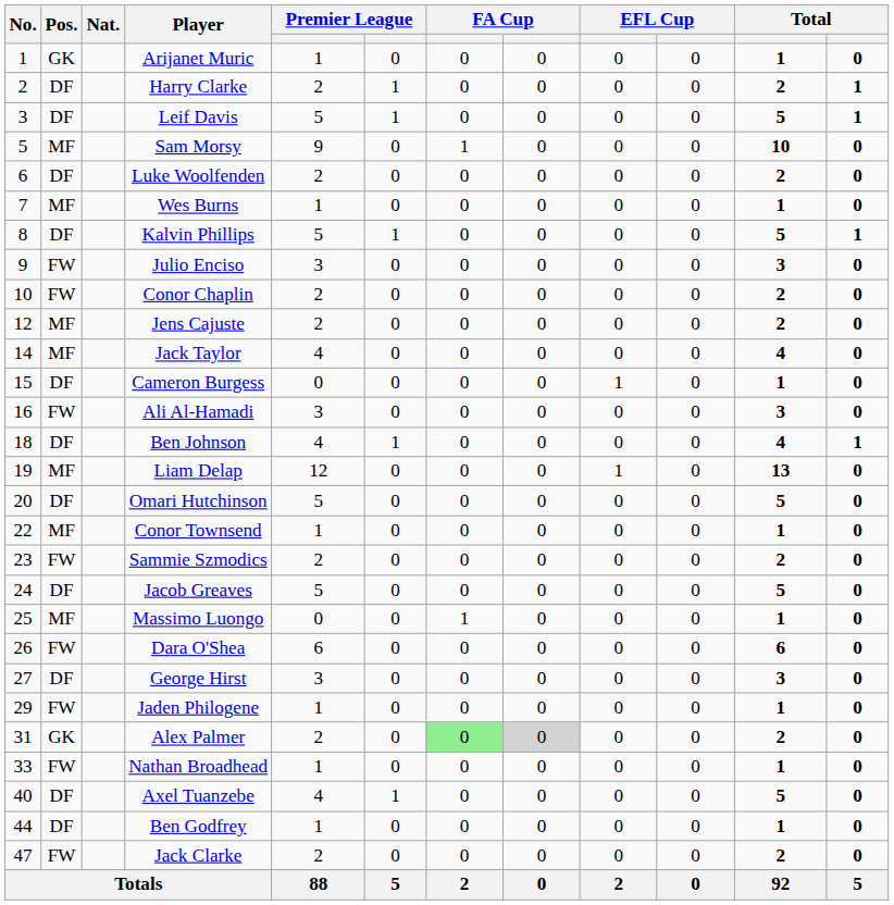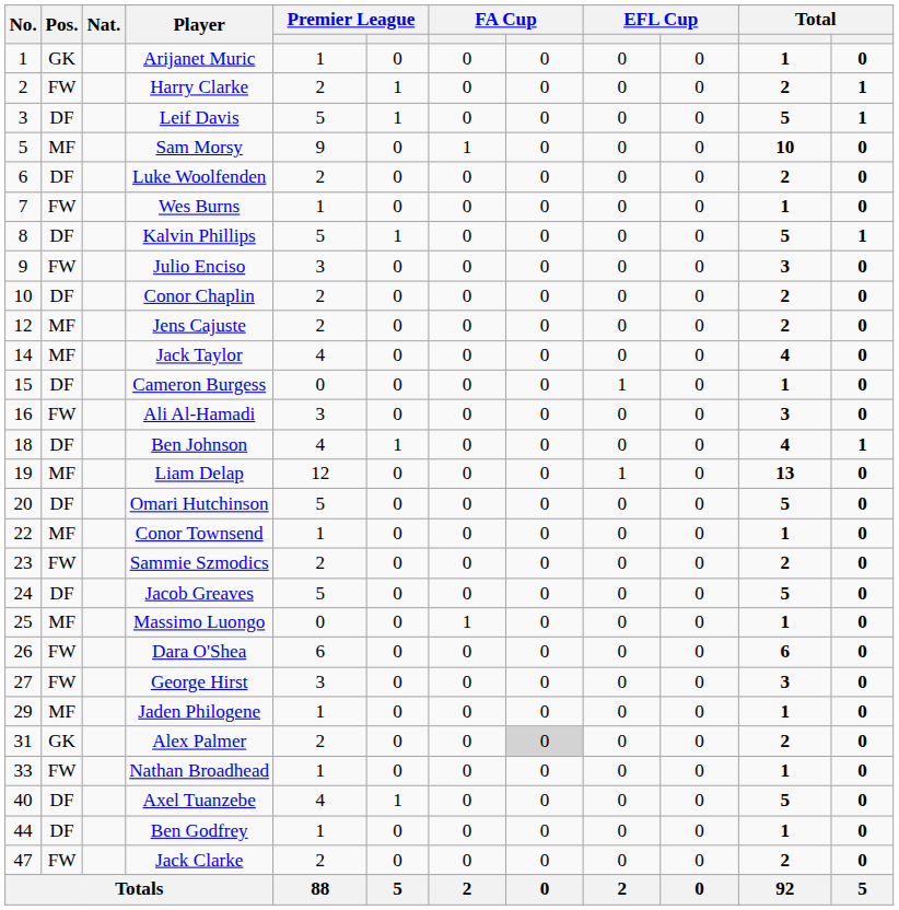 <table class="wikitable sortable" style="text-align: center;">
 <tr>
 <th rowspan="2">No.</th>
 <th rowspan="2">Pos.</th>
 <th rowspan="2">Nat.</th>
 <th rowspan="2">Player</th>
 <th colspan="2" width=125><a href='#'>Premier League</a></th>
 <th colspan="2" width=125><a href='#'>FA Cup</a></th>
 <th colspan="2" width=125><a href='#'>EFL Cup</a></th>
 <th colspan="2" width=125>Total</th>
 </tr>
 <tr>
 <th></th>
 <th></th>
 <th></th>
 <th></th>
 <th></th>
 <th></th>
 <th></th>
 <th></th>
 </tr>
 <tr>
 <td>1</td>
 <td>GK</td>
 <td align="center"></td>
 <td><a href='#'>Arijanet Muric</a></td>
 <td>1</td>
 <td>0</td>
 <td>0</td>
 <td>0</td>
 <td>0</td>
 <td>0</td>
 <td><strong>1</strong></td>
 <td><strong>0</strong></td>
 </tr>
 <tr>
 <td>2</td>
-<td>DF</td>
+<td>FW</td>
 <td align="center"></td>
 <td><a href='#'>Harry Clarke</a></td>
 <td>2</td>
 <td>1</td>
 <td>0</td>
 <td>0</td>
 <td>0</td>
 <td>0</td>
 <td><strong>2</strong></td>
 <td><strong>1</strong></td>
 </tr>
 <tr>
 <td>3</td>
 <td>DF</td>
 <td align="center"></td>
 <td><a href='#'>Leif Davis</a></td>
 <td>5</td>
 <td>1</td>
 <td>0</td>
 <td>0</td>
 <td>0</td>
 <td>0</td>
 <td><strong>5</strong></td>
 <td><strong>1</strong></td>
 </tr>
 <tr>
 <td>5</td>
 <td>MF</td>
 <td align="center"></td>
 <td><a href='#'>Sam Morsy</a></td>
 <td>9</td>
 <td>0</td>
 <td>1</td>
 <td>0</td>
 <td>0</td>
 <td>0</td>
 <td><strong>10</strong></td>
 <td><strong>0</strong></td>
 </tr>
 <tr>
 <td>6</td>
 <td>DF</td>
 <td align="center"></td>
 <td><a href='#'>Luke Woolfenden</a></td>
 <td>2</td>
 <td>0</td>
 <td>0</td>
 <td>0</td>
 <td>0</td>
 <td>0</td>
 <td><strong>2</strong></td>
 <td><strong>0</strong></td>
 </tr>
 <tr>
 <td>7</td>
-<td>MF</td>
+<td>FW</td>
 <td align="center"></td>
 <td><a href='#'>Wes Burns</a></td>
 <td>1</td>
 <td>0</td>
 <td>0</td>
 <td>0</td>
 <td>0</td>
 <td>0</td>
 <td><strong>1</strong></td>
 <td><strong>0</strong></td>
 </tr>
 <tr>
 <td>8</td>
 <td>DF</td>
 <td align="center"></td>
 <td><a href='#'>Kalvin Phillips</a></td>
 <td>5</td>
 <td>1</td>
 <td>0</td>
 <td>0</td>
 <td>0</td>
 <td>0</td>
 <td><strong>5</strong></td>
 <td><strong>1</strong></td>
 </tr>
 <tr>
 <td>9</td>
 <td>FW</td>
 <td align="center"></td>
 <td><a href='#'>Julio Enciso</a></td>
 <td>3</td>
 <td>0</td>
 <td>0</td>
 <td>0</td>
 <td>0</td>
 <td>0</td>
 <td><strong>3</strong></td>
 <td><strong>0</strong></td>
 </tr>
 <tr>
 <td>10</td>
-<td>FW</td>
+<td>DF</td>
 <td align="center"></td>
 <td><a href='#'>Conor Chaplin</a></td>
 <td>2</td>
 <td>0</td>
 <td>0</td>
 <td>0</td>
 <td>0</td>
 <td>0</td>
 <td><strong>2</strong></td>
 <td><strong>0</strong></td>
 </tr>
 <tr>
 <td>12</td>
 <td>MF</td>
 <td align="center"></td>
 <td><a href='#'>Jens Cajuste</a></td>
 <td>2</td>
 <td>0</td>
 <td>0</td>
 <td>0</td>
 <td>0</td>
 <td>0</td>
 <td><strong>2</strong></td>
 <td><strong>0</strong></td>
 </tr>
 <tr>
 <td>14</td>
 <td>MF</td>
 <td align="center"></td>
 <td><a href='#'>Jack Taylor</a></td>
 <td>4</td>
 <td>0</td>
 <td>0</td>
 <td>0</td>
 <td>0</td>
 <td>0</td>
 <td><strong>4</strong></td>
 <td><strong>0</strong></td>
 </tr>
 <tr>
 <td>15</td>
 <td>DF</td>
 <td align="center"></td>
 <td><a href='#'>Cameron Burgess</a></td>
 <td>0</td>
 <td>0</td>
 <td>0</td>
 <td>0</td>
 <td>1</td>
 <td>0</td>
 <td><strong>1</strong></td>
 <td><strong>0</strong></td>
 </tr>
 <tr>
 <td>16</td>
 <td>FW</td>
 <td align="center"></td>
 <td><a href='#'>Ali Al-Hamadi</a></td>
 <td>3</td>
 <td>0</td>
 <td>0</td>
 <td>0</td>
 <td>0</td>
 <td>0</td>
 <td><strong>3</strong></td>
 <td><strong>0</strong></td>
 </tr>
 <tr>
 <td>18</td>
 <td>DF</td>
 <td align="center"></td>
 <td><a href='#'>Ben Johnson</a></td>
 <td>4</td>
 <td>1</td>
 <td>0</td>
 <td>0</td>
 <td>0</td>
 <td>0</td>
 <td><strong>4</strong></td>
 <td><strong>1</strong></td>
 </tr>
 <tr>
 <td>19</td>
 <td>MF</td>
 <td align="center"></td>
 <td><a href='#'>Liam Delap</a></td>
 <td>12</td>
 <td>0</td>
 <td>0</td>
 <td>0</td>
 <td>1</td>
 <td>0</td>
 <td><strong>13</strong></td>
 <td><strong>0</strong></td>
 </tr>
 <tr>
 <td>20</td>
 <td>DF</td>
 <td align="center"></td>
 <td><a href='#'>Omari Hutchinson</a></td>
 <td>5</td>
 <td>0</td>
 <td>0</td>
 <td>0</td>
 <td>0</td>
 <td>0</td>
 <td><strong>5</strong></td>
 <td><strong>0</strong></td>
 </tr>
 <tr>
 <td>22</td>
 <td>MF</td>
 <td align="center"></td>
 <td><a href='#'>Conor Townsend</a></td>
 <td>1</td>
 <td>0</td>
 <td>0</td>
 <td>0</td>
 <td>0</td>
 <td>0</td>
 <td><strong>1</strong></td>
 <td><strong>0</strong></td>
 </tr>
 <tr>
 <td>23</td>
 <td>FW</td>
 <td align="center"></td>
 <td><a href='#'>Sammie Szmodics</a></td>
 <td>2</td>
 <td>0</td>
 <td>0</td>
 <td>0</td>
 <td>0</td>
 <td>0</td>
 <td><strong>2</strong></td>
 <td><strong>0</strong></td>
 </tr>
 <tr>
 <td>24</td>
 <td>DF</td>
 <td align="center"></td>
 <td><a href='#'>Jacob Greaves</a></td>
 <td>5</td>
 <td>0</td>
 <td>0</td>
 <td>0</td>
 <td>0</td>
 <td>0</td>
 <td><strong>5</strong></td>
 <td><strong>0</strong></td>
 </tr>
 <tr>
 <td>25</td>
 <td>MF</td>
 <td align="center"></td>
 <td><a href='#'>Massimo Luongo</a></td>
 <td>0</td>
 <td>0</td>
 <td>1</td>
 <td>0</td>
 <td>0</td>
 <td>0</td>
 <td><strong>1</strong></td>
 <td><strong>0</strong></td>
 </tr>
 <tr>
 <td>26</td>
 <td>FW</td>
 <td align="center"></td>
 <td><a href='#'>Dara O'Shea</a></td>
 <td>6</td>
 <td>0</td>
 <td>0</td>
 <td>0</td>
 <td>0</td>
 <td>0</td>
 <td><strong>6</strong></td>
 <td><strong>0</strong></td>
 </tr>
 <tr>
 <td>27</td>
-<td>DF</td>
+<td>FW</td>
 <td align="center"></td>
 <td><a href='#'>George Hirst</a></td>
 <td>3</td>
 <td>0</td>
 <td>0</td>
 <td>0</td>
 <td>0</td>
 <td>0</td>
 <td><strong>3</strong></td>
 <td><strong>0</strong></td>
 </tr>
 <tr>
 <td>29</td>
-<td>FW</td>
+<td>MF</td>
 <td align="center"></td>
 <td><a href='#'>Jaden Philogene</a></td>
 <td>1</td>
 <td>0</td>
 <td>0</td>
 <td>0</td>
 <td>0</td>
 <td>0</td>
 <td><strong>1</strong></td>
 <td><strong>0</strong></td>
 </tr>
 <tr>
 <td>31</td>
 <td>GK</td>
 <td align="center"></td>
 <td><a href='#'>Alex Palmer</a></td>
 <td>2</td>
 <td>0</td>
-<td style="background: lightgreen;">0</td>
+<td>0</td>
 <td style="background: lightgrey;">0</td>
 <td>0</td>
 <td>0</td>
 <td><strong>2</strong></td>
 <td><strong>0</strong></td>
 </tr>
 <tr>
 <td>33</td>
 <td>FW</td>
 <td align="center"></td>
 <td><a href='#'>Nathan Broadhead</a></td>
 <td>1</td>
 <td>0</td>
 <td>0</td>
 <td>0</td>
 <td>0</td>
 <td>0</td>
 <td><strong>1</strong></td>
 <td><strong>0</strong></td>
 </tr>
 <tr>
 <td>40</td>
 <td>DF</td>
 <td align="center"></td>
 <td><a href='#'>Axel Tuanzebe</a></td>
 <td>4</td>
 <td>1</td>
 <td>0</td>
 <td>0</td>
 <td>0</td>
 <td>0</td>
 <td><strong>5</strong></td>
 <td><strong>0</strong></td>
 </tr>
 <tr>
 <td>44</td>
 <td>DF</td>
 <td align="center"></td>
 <td><a href='#'>Ben Godfrey</a></td>
 <td>1</td>
 <td>0</td>
 <td>0</td>
 <td>0</td>
 <td>0</td>
 <td>0</td>
 <td><strong>1</strong></td>
 <td><strong>0</strong></td>
 </tr>
 <tr>
 <td>47</td>
 <td>FW</td>
 <td align="center"></td>
 <td><a href='#'>Jack Clarke</a></td>
 <td>2</td>
 <td>0</td>
 <td>0</td>
 <td>0</td>
 <td>0</td>
 <td>0</td>
 <td><strong>2</strong></td>
 <td><strong>0</strong></td>
 </tr>
 <tr>
 <th colspan=4><strong>Totals</strong></th>
 <th><strong>88</strong></th>
 <th><strong>5</strong></th>
 <th><strong>2</strong></th>
 <th><strong>0</strong></th>
 <th><strong>2</strong></th>
 <th><strong>0</strong></th>
 <th><strong>92</strong></th>
 <th><strong>5</strong></th>
 </tr>
 </table>
